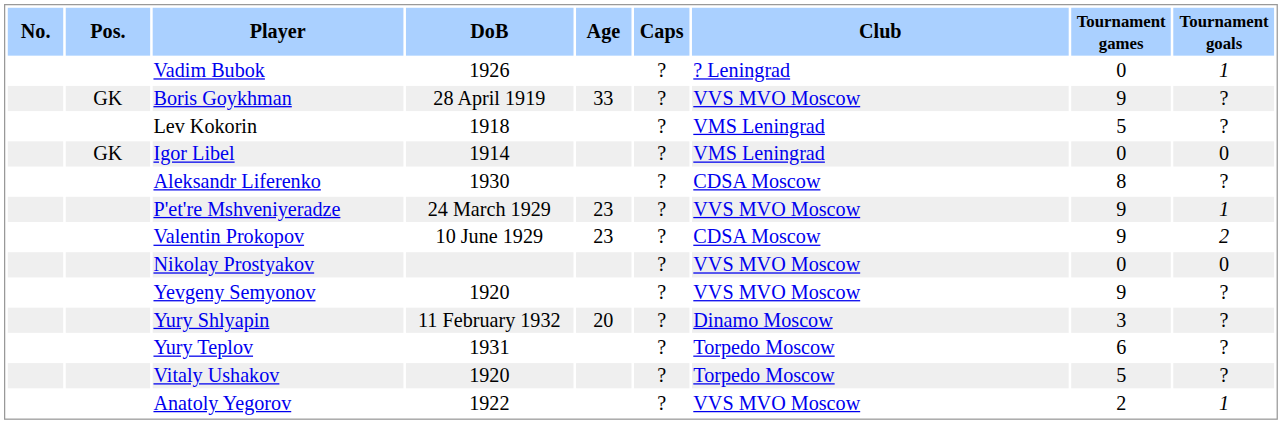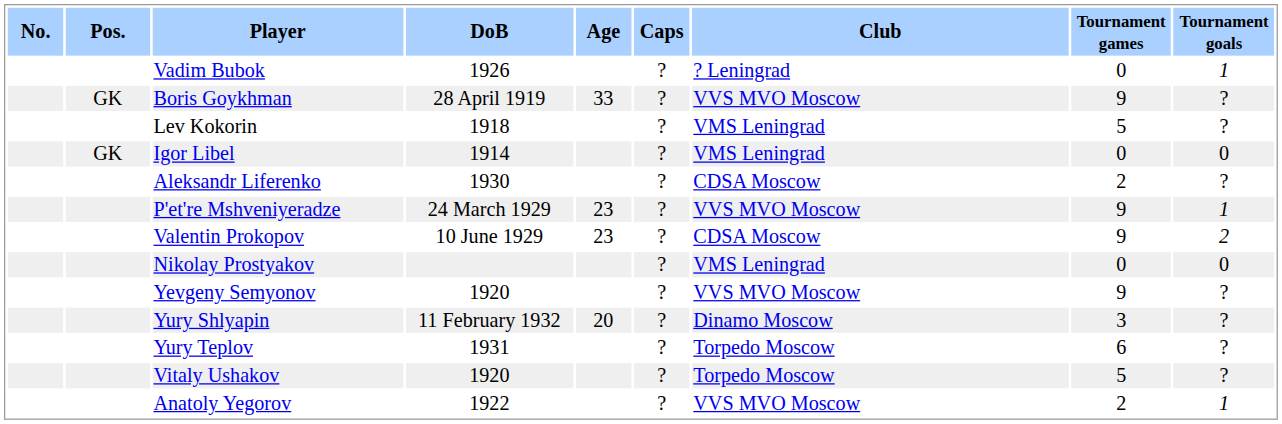 <table border="0" width="80%" style="border: 1px solid #999; background-color:#FFFFFF; text-align:center">
 <tr align="center" bgcolor="#AAD0FF">
 <th width=4%>No.</th>
 <th width=6%>Pos.</th>
 <th width=18%>Player</th>
 <th width=12%>DoB</th>
 <th width=4%>Age</th>
 <th width=4%>Caps</th>
 <th width=27%>Club</th>
 <th width=6%><small>Tournament<br>games</small></th>
 <th width=6%><small>Tournament<br>goals</small></th>
 </tr>
 <tr>
 <td></td>
 <td></td>
 <td align="left"><a href='#'>Vadim Bubok</a></td>
 <td>1926</td>
 <td></td>
 <td>?</td>
 <td align="left"> <a href='#'>? Leningrad</a></td>
 <td>0</td>
 <td><em>1</em></td>
 </tr>
 <tr bgcolor="#EFEFEF">
 <td></td>
 <td>GK</td>
 <td align="left"><a href='#'>Boris Goykhman</a></td>
 <td>28 April 1919</td>
 <td>33</td>
 <td>?</td>
 <td align="left"> <a href='#'>VVS MVO Moscow</a></td>
 <td>9</td>
 <td>?</td>
 </tr>
 <tr>
 <td></td>
 <td></td>
 <td align="left">Lev Kokorin</td>
 <td>1918</td>
 <td></td>
 <td>?</td>
 <td align="left"> <a href='#'>VMS Leningrad</a></td>
 <td>5</td>
 <td>?</td>
 </tr>
 <tr bgcolor="#EFEFEF">
 <td></td>
 <td>GK</td>
 <td align="left"><a href='#'>Igor Libel</a></td>
 <td>1914</td>
 <td></td>
 <td>?</td>
 <td align="left"> <a href='#'>VMS Leningrad</a></td>
 <td>0</td>
 <td>0</td>
 </tr>
 <tr>
 <td></td>
 <td></td>
 <td align="left"><a href='#'>Aleksandr Liferenko</a></td>
 <td>1930</td>
 <td></td>
 <td>?</td>
 <td align="left"> <a href='#'>CDSA Moscow</a></td>
-<td>8</td>
+<td>2</td>
 <td>?</td>
 </tr>
 <tr bgcolor="#EFEFEF">
 <td></td>
 <td></td>
 <td align="left"><a href='#'>P'et're Mshveniyeradze</a></td>
 <td>24 March 1929</td>
 <td>23</td>
 <td>?</td>
 <td align="left"> <a href='#'>VVS MVO Moscow</a></td>
 <td>9</td>
 <td><em>1</em></td>
 </tr>
 <tr>
 <td></td>
 <td></td>
 <td align="left"><a href='#'>Valentin Prokopov</a></td>
 <td>10 June 1929</td>
 <td>23</td>
 <td>?</td>
 <td align="left"> <a href='#'>CDSA Moscow</a></td>
 <td>9</td>
 <td><em>2</em></td>
 </tr>
 <tr bgcolor="#EFEFEF">
 <td></td>
 <td></td>
 <td align="left"><a href='#'>Nikolay Prostyakov</a></td>
 <td></td>
 <td></td>
 <td>?</td>
-<td align="left"> <a href='#'>VVS MVO Moscow</a></td>
+<td align="left"> <a href='#'>VMS Leningrad</a></td>
 <td>0</td>
 <td>0</td>
 </tr>
 <tr>
 <td></td>
 <td></td>
 <td align="left"><a href='#'>Yevgeny Semyonov</a></td>
 <td>1920</td>
 <td></td>
 <td>?</td>
 <td align="left"> <a href='#'>VVS MVO Moscow</a></td>
 <td>9</td>
 <td>?</td>
 </tr>
 <tr bgcolor="#EFEFEF">
 <td></td>
 <td></td>
 <td align="left"><a href='#'>Yury Shlyapin</a></td>
 <td>11 February 1932</td>
 <td>20</td>
 <td>?</td>
 <td align="left"> <a href='#'>Dinamo Moscow</a></td>
 <td>3</td>
 <td>?</td>
 </tr>
 <tr>
 <td></td>
 <td></td>
 <td align="left"><a href='#'>Yury Teplov</a></td>
 <td>1931</td>
 <td></td>
 <td>?</td>
 <td align="left"> <a href='#'>Torpedo Moscow</a></td>
 <td>6</td>
 <td>?</td>
 </tr>
 <tr bgcolor="#EFEFEF">
 <td></td>
 <td></td>
 <td align="left"><a href='#'>Vitaly Ushakov</a></td>
 <td>1920</td>
 <td></td>
 <td>?</td>
 <td align="left"> <a href='#'>Torpedo Moscow</a></td>
 <td>5</td>
 <td>?</td>
 </tr>
 <tr>
 <td></td>
 <td></td>
 <td align="left"><a href='#'>Anatoly Yegorov</a></td>
 <td>1922</td>
 <td></td>
 <td>?</td>
 <td align="left"> <a href='#'>VVS MVO Moscow</a></td>
 <td>2</td>
 <td><em>1</em></td>
 </tr>
 </table>
